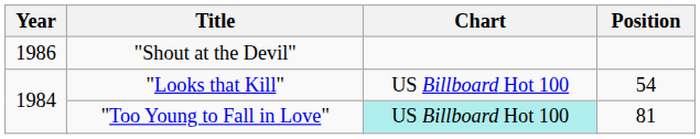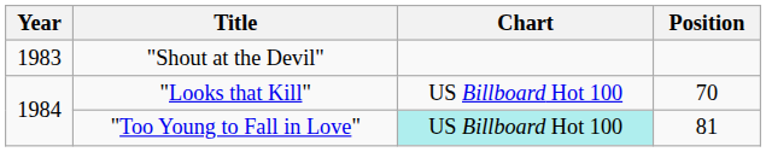 <table class="wikitable" width="550px">
 <tr>
 <th align="center">Year</th>
 <th align="center">Title</th>
 <th align="center">Chart</th>
 <th align="center">Position</th>
 </tr>
 <tr>
-<td align="center">1986</td>
+<td align="center">1983</td>
 <td align="center">"Shout at the Devil"</td>
 <td></td>
 </tr>
 <tr>
 <td align="center" rowspan="2">1984</td>
 <td align="center">"<a href='#'>Looks that Kill</a>"</td>
 <td align="center">US <a href='#'><em>Billboard</em> Hot 100</a></td>
-<td align="center">54</td>
+<td align="center">70</td>
 </tr>
 <tr>
 <td align="center">"<a href='#'>Too Young to Fall in Love</a>"</td>
 <td align="center" style="background: paleturquoise;">US <em>Billboard</em> Hot 100</td>
 <td align="center">81</td>
 </tr>
 </table>
